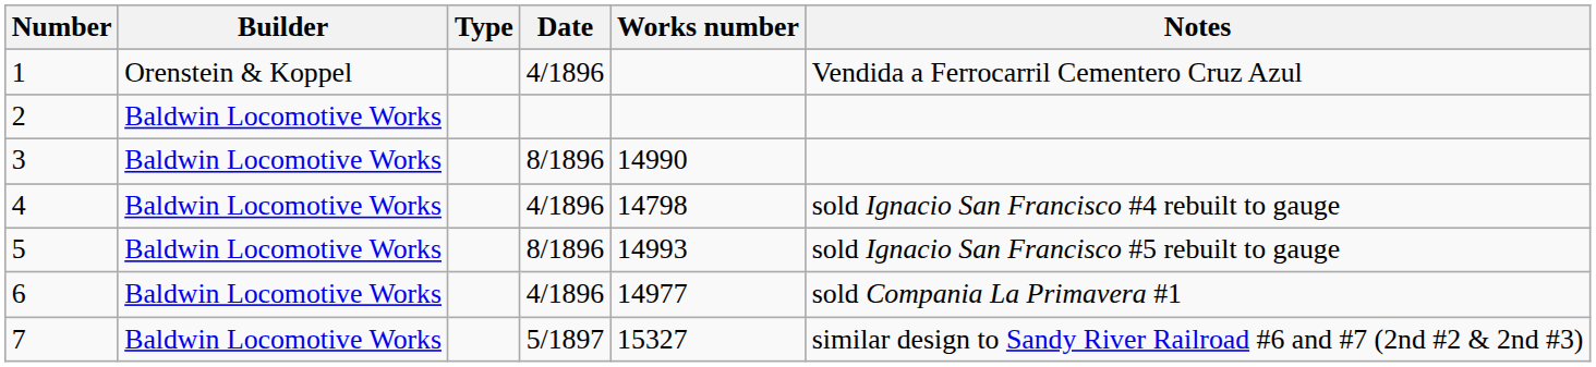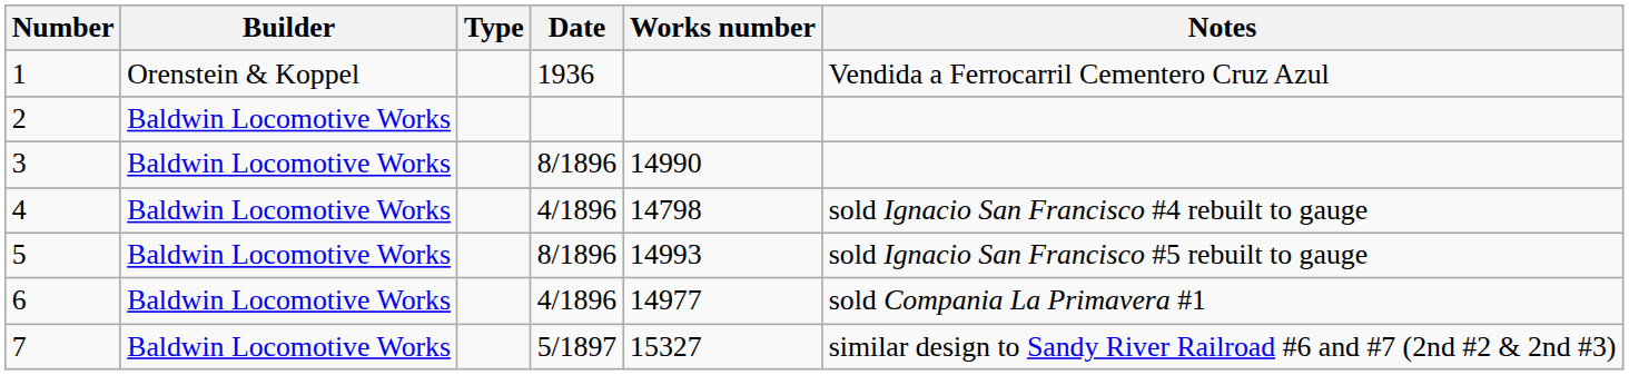 <table class="wikitable">
 <tr>
 <th>Number</th>
 <th>Builder</th>
 <th>Type</th>
 <th>Date</th>
 <th>Works number</th>
 <th>Notes</th>
 </tr>
 <tr>
 <td>1</td>
 <td>Orenstein & Koppel</td>
 <td></td>
-<td>4/1896</td>
+<td>1936</td>
 <td></td>
 <td>Vendida a Ferrocarril Cementero Cruz Azul</td>
 </tr>
 <tr>
 <td>2</td>
 <td><a href='#'>Baldwin Locomotive Works</a></td>
 <td></td>
 <td></td>
 <td></td>
 <td></td>
 </tr>
 <tr>
 <td>3</td>
 <td><a href='#'>Baldwin Locomotive Works</a></td>
 <td></td>
 <td>8/1896</td>
 <td>14990</td>
 <td></td>
 </tr>
 <tr>
 <td>4</td>
 <td><a href='#'>Baldwin Locomotive Works</a></td>
 <td></td>
 <td>4/1896</td>
 <td>14798</td>
 <td>sold <em>Ignacio San Francisco</em> #4 rebuilt to   gauge</td>
 </tr>
 <tr>
 <td>5</td>
 <td><a href='#'>Baldwin Locomotive Works</a></td>
 <td></td>
 <td>8/1896</td>
 <td>14993</td>
 <td>sold <em>Ignacio San Francisco</em> #5 rebuilt to   gauge</td>
 </tr>
 <tr>
 <td>6</td>
 <td><a href='#'>Baldwin Locomotive Works</a></td>
 <td></td>
 <td>4/1896</td>
 <td>14977</td>
 <td>sold <em>Compania La Primavera</em> #1</td>
 </tr>
 <tr>
 <td>7</td>
 <td><a href='#'>Baldwin Locomotive Works</a></td>
 <td></td>
 <td>5/1897</td>
 <td>15327</td>
 <td>similar design to <a href='#'>Sandy River Railroad</a> #6 and #7 (2nd #2 & 2nd #3)</td>
 </tr>
 </table>
